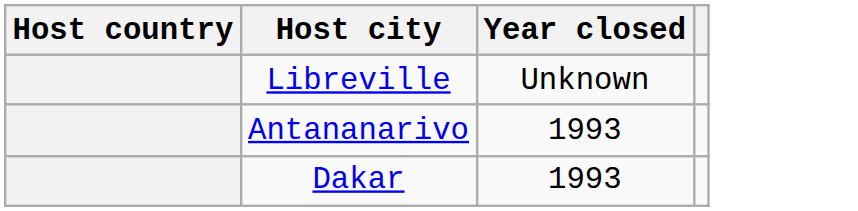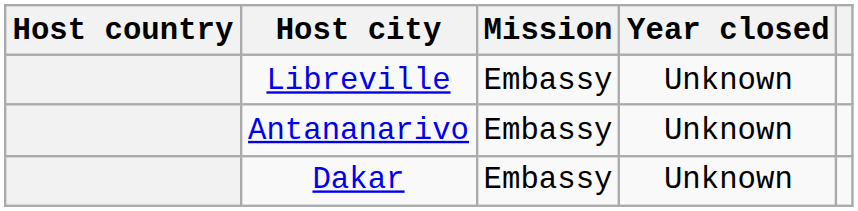 <table class="wikitable plainrowheaders" style="text-align:center;">
 <tr>
 <th scope="col">Host country</th>
 <th scope="col">Host city</th>
+<th scope="col">Mission</th>
 <th scope="col">Year closed</th>
 <th scope="col"></th>
 </tr>
 <tr>
 <th scope="row"></th>
 <td><a href='#'>Libreville</a></td>
+<td>Embassy</td>
 <td>Unknown</td>
 <td></td>
 </tr>
 <tr>
 <th scope="row"></th>
 <td><a href='#'>Antananarivo</a></td>
-<td>1993</td>
+<td>Embassy</td>
+<td>Unknown</td>
 <td></td>
 </tr>
 <tr>
 <th scope="row"></th>
 <td><a href='#'>Dakar</a></td>
-<td>1993</td>
+<td>Embassy</td>
+<td>Unknown</td>
 <td></td>
 </tr>
 </table>
